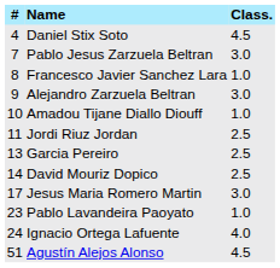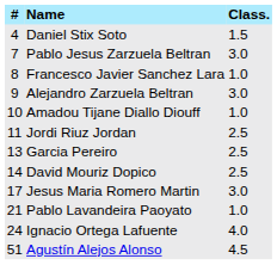 <table border=0 cellpadding=2 cellspacing=0  |- bgcolor=#EAEAEB style="text-align:center; font-size:90%;">
 <tr bgcolor=#ADEBFD>
 <th>#</th>
 <th align=left>Name</th>
 <th align=left>Class.</th>
 </tr>
 <tr>
 <td>4</td>
 <td align=left>Daniel Stix Soto</td>
-<td align=left>4.5</td>
+<td align=left>1.5</td>
 </tr>
 <tr>
 <td>7</td>
 <td align=left>Pablo Jesus Zarzuela Beltran</td>
 <td align=left>3.0</td>
 </tr>
 <tr>
 <td>8</td>
 <td align=left>Francesco Javier Sanchez Lara</td>
 <td align=left>1.0</td>
 </tr>
 <tr>
 <td>9</td>
 <td align=left>Alejandro Zarzuela Beltran</td>
 <td align=left>3.0</td>
 </tr>
 <tr>
 <td>10</td>
 <td align=left>Amadou Tijane Diallo Diouff</td>
 <td align=left>1.0</td>
 </tr>
 <tr>
 <td>11</td>
 <td align=left>Jordi Riuz Jordan</td>
 <td align=left>2.5</td>
 </tr>
 <tr>
 <td>13</td>
 <td align=left>Garcia Pereiro</td>
 <td align=left>2.5</td>
 </tr>
 <tr>
 <td>14</td>
 <td align=left>David Mouriz Dopico</td>
 <td align=left>2.5</td>
 </tr>
 <tr>
 <td>17</td>
 <td align=left>Jesus Maria Romero Martin</td>
 <td align=left>3.0</td>
 </tr>
 <tr>
-<td>23</td>
+<td>21</td>
 <td align=left>Pablo Lavandeira Paoyato</td>
 <td align=left>1.0</td>
 </tr>
 <tr>
 <td>24</td>
 <td align=left>Ignacio Ortega Lafuente</td>
 <td align=left>4.0</td>
 </tr>
 <tr>
 <td>51</td>
 <td align=left><a href='#'>Agustín Alejos Alonso</a></td>
 <td align=left>4.5</td>
 </tr>
 </table>
